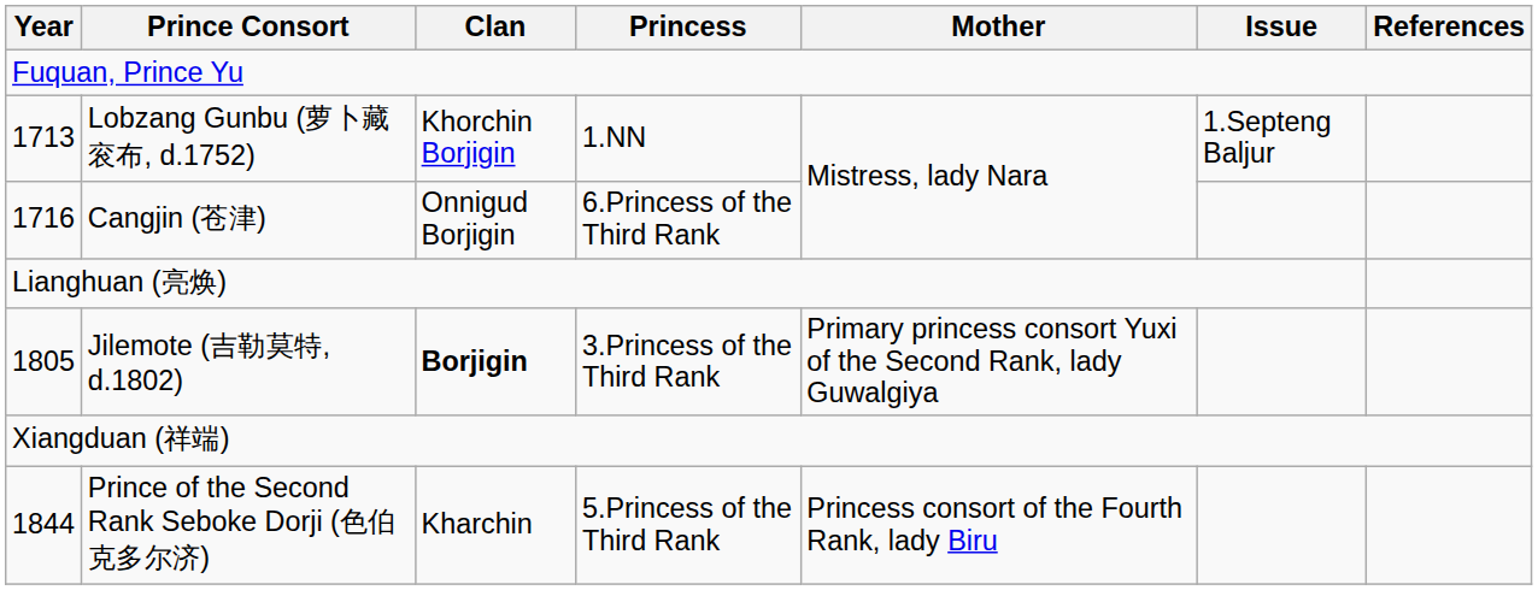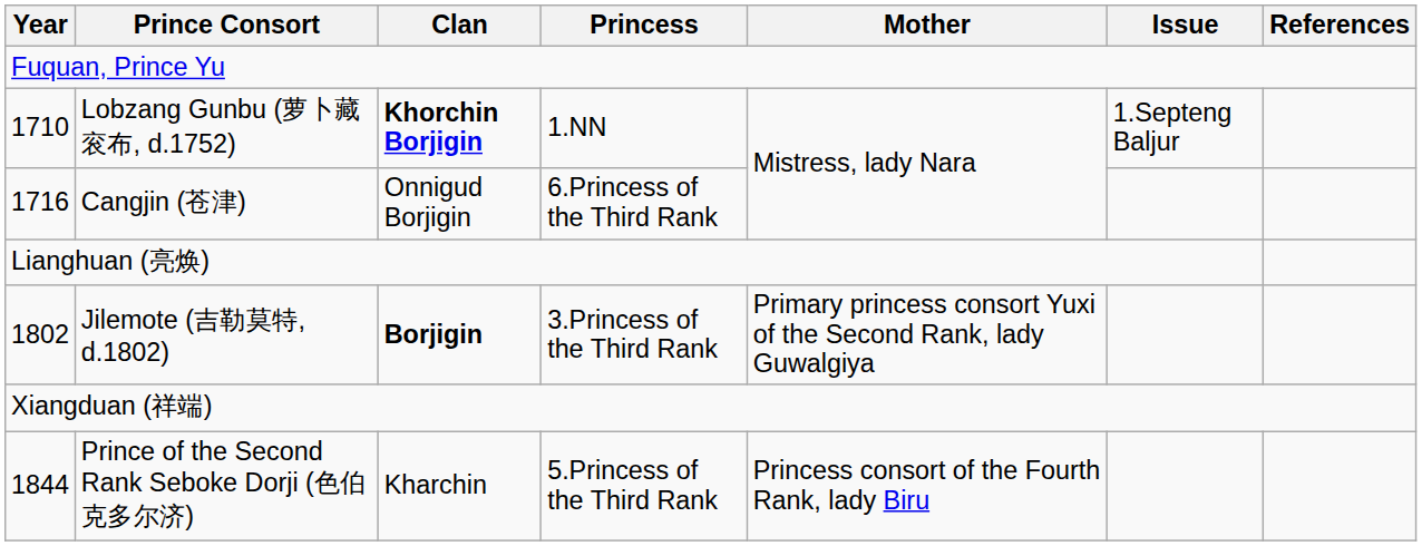 <table class="wikitable">
 <tr>
 <th>Year</th>
 <th>Prince Consort</th>
 <th>Clan</th>
 <th>Princess</th>
 <th>Mother</th>
 <th>Issue</th>
 <th>References</th>
 </tr>
 <tr>
 <td colspan="7"><a href='#'>Fuquan, Prince Yu</a></td>
 </tr>
 <tr>
-<td>1713</td>
+<td>1710</td>
 <td>Lobzang Gunbu (萝卜藏衮布, d.1752)</td>
-<td>Khorchin <a href='#'>Borjigin</a></td>
+<td><strong>Khorchin <a href='#'>Borjigin</a></strong></td>
 <td>1.NN</td>
 <td rowspan="2">Mistress, lady Nara</td>
 <td>1.Septeng Baljur</td>
 <td></td>
 </tr>
 <tr>
 <td>1716</td>
 <td>Cangjin (苍津)</td>
 <td>Onnigud Borjigin</td>
 <td>6.Princess of the Third Rank</td>
 <td></td>
 <td></td>
 </tr>
 <tr>
 <td colspan="6">Lianghuan (亮焕)</td>
 <td></td>
 </tr>
 <tr>
-<td>1805</td>
+<td>1802</td>
 <td>Jilemote (吉勒莫特, d.1802)</td>
 <td><strong>Borjigin</strong></td>
 <td>3.Princess of the Third Rank</td>
 <td>Primary princess consort Yuxi of the Second Rank, lady Guwalgiya</td>
 <td></td>
 <td></td>
 </tr>
 <tr>
 <td colspan="7">Xiangduan (祥端)</td>
 </tr>
 <tr>
 <td>1844</td>
 <td>Prince of the Second Rank Seboke Dorji (色伯克多尔济)</td>
 <td>Kharchin</td>
 <td>5.Princess of the Third Rank</td>
 <td>Princess consort of the Fourth Rank, lady <a href='#'>Biru</a></td>
 <td></td>
 <td></td>
 </tr>
 </table>
